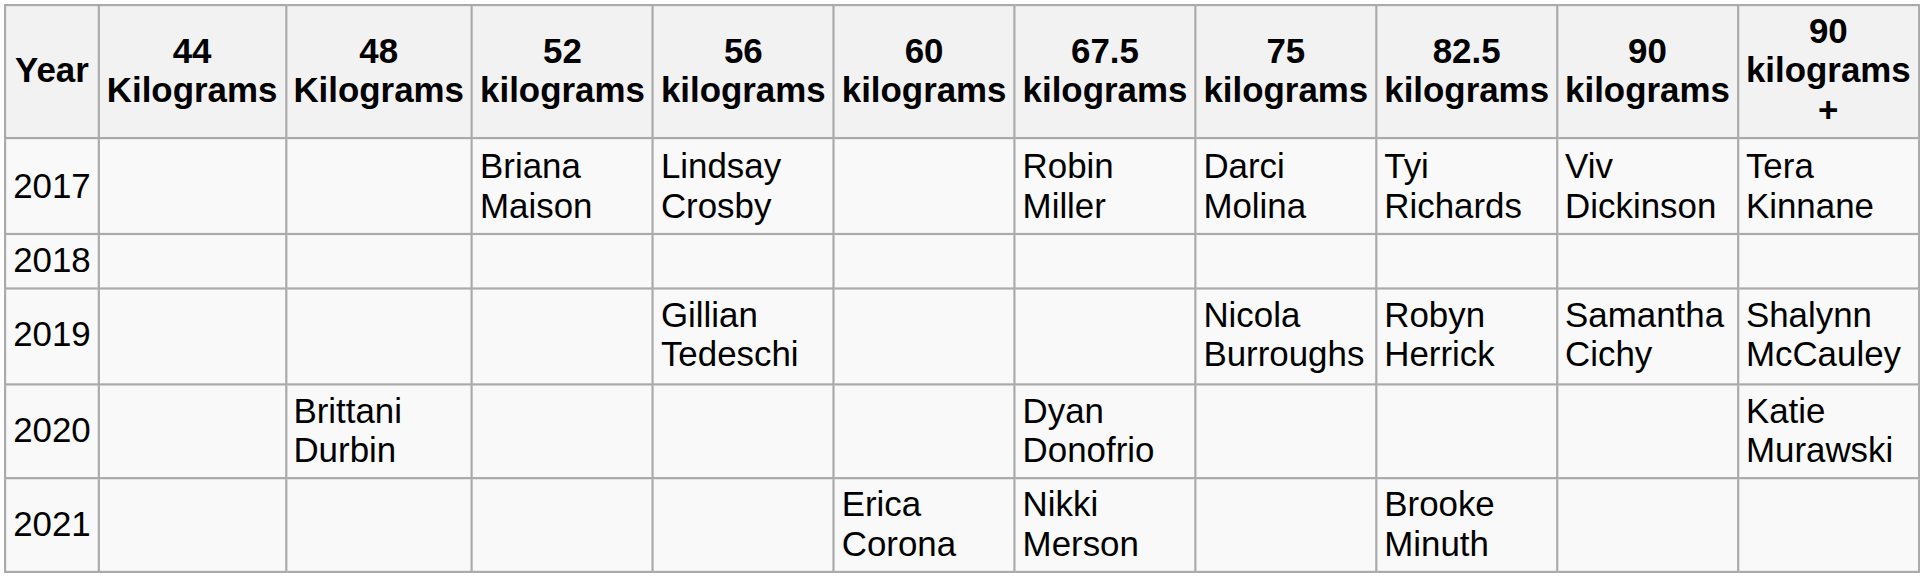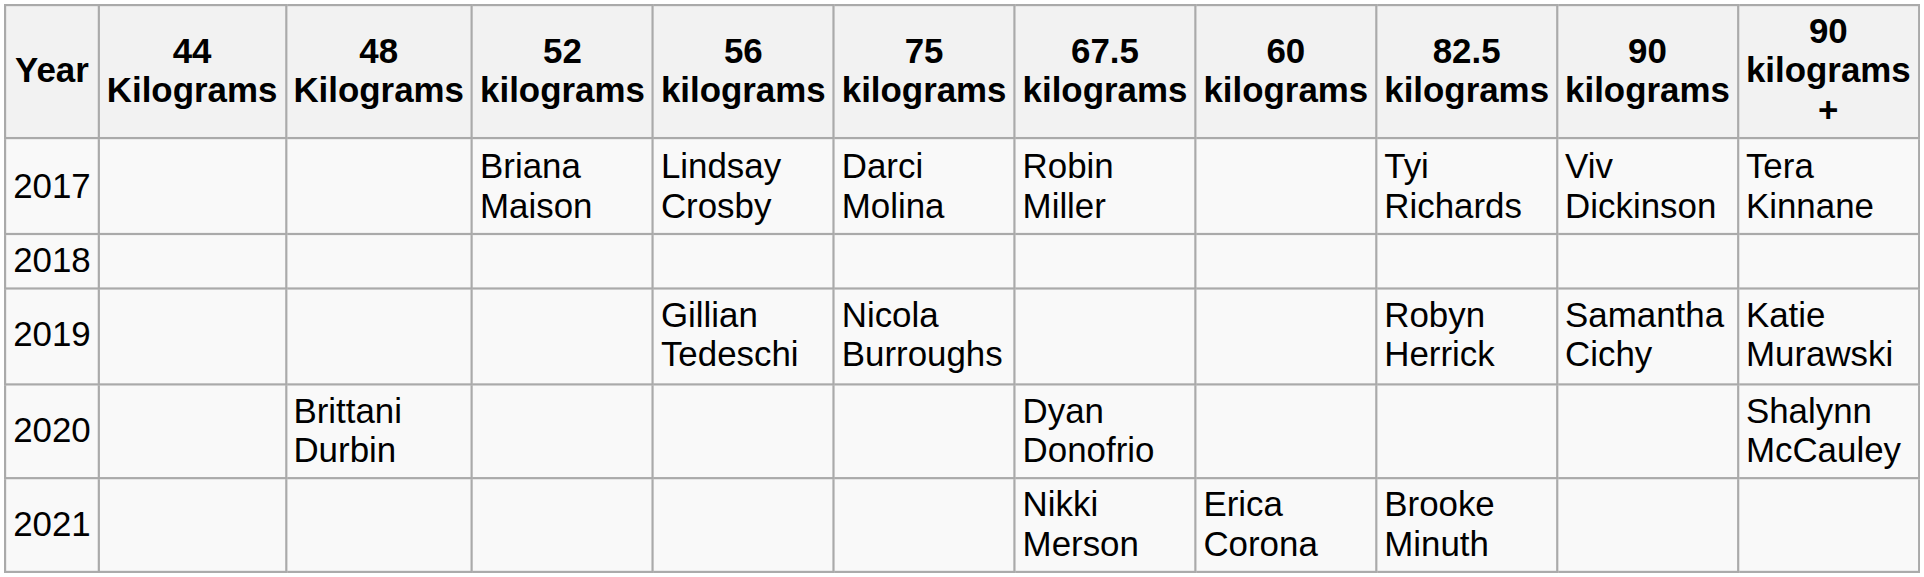 <table class="sortable wikitable" style="margin:auto;">
 <tr>
 <th>Year</th>
 <th>44 Kilograms</th>
 <th>48 Kilograms</th>
 <th>52 kilograms</th>
 <th>56 kilograms</th>
+<th>75 kilograms</th>
+<th>67.5 kilograms</th>
 <th>60 kilograms</th>
-<th>67.5 kilograms</th>
-<th>75 kilograms</th>
 <th>82.5 kilograms</th>
 <th>90 kilograms</th>
 <th>90 kilograms +</th>
 </tr>
 <tr>
 <td>2017</td>
 <td></td>
 <td></td>
 <td> Briana  Maison</td>
 <td> Lindsay Crosby</td>
+<td> Darci Molina</td>
+<td> Robin Miller</td>
 <td></td>
-<td> Robin Miller</td>
-<td> Darci Molina</td>
 <td> Tyi Richards</td>
 <td> Viv Dickinson</td>
 <td> Tera Kinnane</td>
 </tr>
 <tr>
 <td>2018</td>
 <td></td>
 <td></td>
 <td></td>
 <td></td>
 <td></td>
 <td></td>
 <td></td>
 <td></td>
 <td></td>
 <td></td>
 </tr>
 <tr>
 <td>2019</td>
 <td></td>
 <td></td>
 <td></td>
 <td> Gillian Tedeschi</td>
+<td> Nicola Burroughs</td>
 <td></td>
 <td></td>
-<td> Nicola Burroughs</td>
 <td> Robyn Herrick</td>
 <td> Samantha Cichy</td>
-<td> Shalynn McCauley</td>
+<td> Katie Murawski</td>
 </tr>
 <tr>
 <td>2020</td>
 <td></td>
 <td> Brittani Durbin</td>
 <td></td>
 <td></td>
 <td></td>
 <td> Dyan Donofrio</td>
 <td></td>
 <td></td>
 <td></td>
-<td> Katie Murawski</td>
+<td> Shalynn McCauley</td>
 </tr>
 <tr>
 <td>2021</td>
 <td></td>
 <td></td>
 <td></td>
 <td></td>
+<td></td>
+<td> Nikki Merson</td>
 <td> Erica Corona</td>
-<td> Nikki Merson</td>
-<td></td>
 <td> Brooke Minuth</td>
 <td></td>
 <td></td>
 </tr>
 </table>
